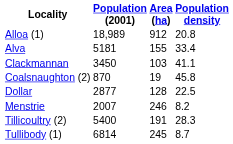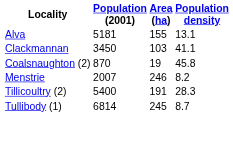 <table>
 <tr>
 <th>Locality</th>
 <th><a href='#'>Population</a><br>(2001)</th>
 <th><a href='#'>Area</a><br>(<a href='#'>ha</a>)</th>
 <th><a href='#'>Population<br>density</a></th>
 </tr>
 <tr>
-<td><a href='#'>Alloa</a> (1)</td>
-<td>18,989</td>
-<td>912</td>
-<td>20.8</td>
-</tr>
-<tr>
 <td><a href='#'>Alva</a></td>
 <td>5181</td>
 <td>155</td>
-<td>33.4</td>
+<td>13.1</td>
 </tr>
 <tr>
 <td><a href='#'>Clackmannan</a></td>
 <td>3450</td>
 <td>103</td>
 <td>41.1</td>
 </tr>
 <tr>
 <td><a href='#'>Coalsnaughton</a> (2)</td>
 <td>870</td>
 <td>19</td>
 <td>45.8</td>
-</tr>
-<tr>
-<td><a href='#'>Dollar</a></td>
-<td>2877</td>
-<td>128</td>
-<td>22.5</td>
 </tr>
 <tr>
 <td><a href='#'>Menstrie</a></td>
 <td>2007</td>
 <td>246</td>
 <td>8.2</td>
 </tr>
 <tr>
 <td><a href='#'>Tillicoultry</a> (2)</td>
 <td>5400</td>
 <td>191</td>
 <td>28.3</td>
 </tr>
 <tr>
 <td><a href='#'>Tullibody</a> (1)</td>
 <td>6814</td>
 <td>245</td>
 <td>8.7</td>
 </tr>
 <tr>
 </tr>
 </table>
